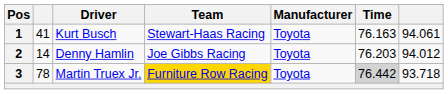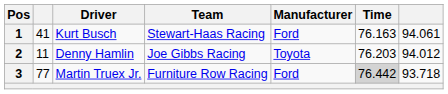 <table class="wikitable" style="font-size:95%">
 <tr>
 <th>Pos</th>
 <th></th>
 <th>Driver</th>
 <th>Team</th>
 <th>Manufacturer</th>
 <th>Time</th>
 <th></th>
 </tr>
 <tr>
 <th>1</th>
 <td>41</td>
 <td><a href='#'>Kurt Busch</a></td>
 <td><a href='#'>Stewart-Haas Racing</a></td>
-<td><a href='#'>Toyota</a></td>
+<td><a href='#'>Ford</a></td>
 <td>76.163</td>
 <td>94.061</td>
 </tr>
 <tr>
 <th>2</th>
-<td>14</td>
+<td>11</td>
 <td><a href='#'>Denny Hamlin</a></td>
 <td><a href='#'>Joe Gibbs Racing</a></td>
 <td><a href='#'>Toyota</a></td>
 <td>76.203</td>
 <td>94.012</td>
 </tr>
 <tr>
 <th>3</th>
-<td>78</td>
+<td>77</td>
 <td><a href='#'>Martin Truex Jr.</a></td>
-<td style="background: gold;"><a href='#'>Furniture Row Racing</a></td>
-<td><a href='#'>Toyota</a></td>
+<td><a href='#'>Furniture Row Racing</a></td>
+<td><a href='#'>Ford</a></td>
 <td style="background: lightgrey;">76.442</td>
 <td>93.718</td>
 </tr>
 <tr>
 <th colspan="7"></th>
 </tr>
 </table>
